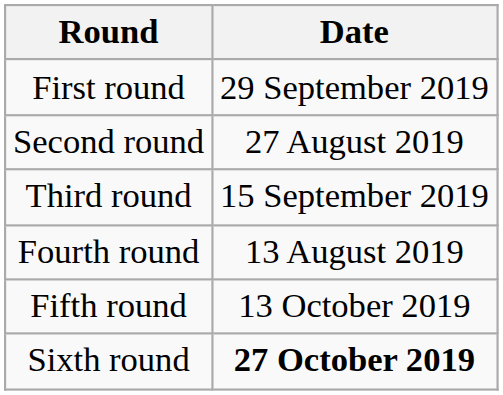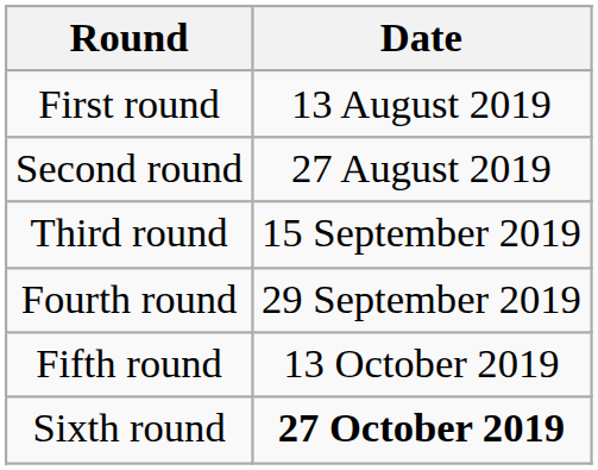 <table class=wikitable style="text-align: center">
 <tr>
 <th>Round</th>
 <th>Date</th>
 </tr>
 <tr>
 <td>First round</td>
-<td>29 September 2019</td>
+<td>13 August 2019</td>
 </tr>
 <tr>
 <td>Second round</td>
 <td>27 August 2019</td>
 </tr>
 <tr>
 <td>Third round</td>
 <td>15 September 2019</td>
 </tr>
 <tr>
 <td>Fourth round</td>
-<td>13 August 2019</td>
+<td>29 September 2019</td>
 </tr>
 <tr>
 <td>Fifth round</td>
 <td>13 October 2019</td>
 </tr>
 <tr>
 <td>Sixth round</td>
 <td><strong>27 October 2019</strong></td>
 </tr>
 </table>
